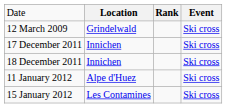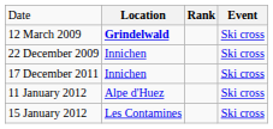 <table class="wikitable sortable" style="font-size:90%" style="text-align:center">
 <tr>
 <td>Date</td>
 <th>Location</th>
 <th>Rank</th>
 <th>Event</th>
 </tr>
 <tr>
 <td>12 March 2009</td>
-<td><a href='#'>Grindelwald</a></td>
+<td><strong><a href='#'>Grindelwald</a></strong></td>
+<td></td>
+<td><a href='#'>Ski cross</a></td>
+</tr>
+<tr>
+<td>22 December 2009</td>
+<td><a href='#'>Innichen</a></td>
 <td></td>
 <td><a href='#'>Ski cross</a></td>
 </tr>
 <tr>
 <td>17 December 2011</td>
-<td><a href='#'>Innichen</a></td>
-<td></td>
-<td><a href='#'>Ski cross</a></td>
-</tr>
-<tr>
-<td>18 December 2011</td>
 <td><a href='#'>Innichen</a></td>
 <td></td>
 <td><a href='#'>Ski cross</a></td>
 </tr>
 <tr>
 <td>11 January 2012</td>
 <td><a href='#'>Alpe d'Huez</a></td>
 <td></td>
 <td><a href='#'>Ski cross</a></td>
 </tr>
 <tr>
 <td>15 January 2012</td>
 <td><a href='#'>Les Contamines</a></td>
 <td></td>
 <td><a href='#'>Ski cross</a></td>
 </tr>
 </table>
